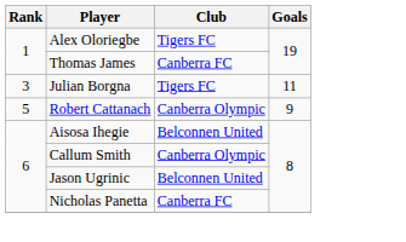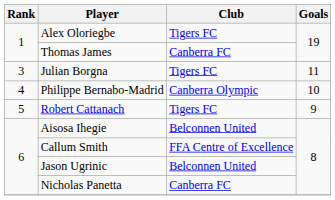 <table class=wikitable style=text-align:center>
 <tr>
 <th>Rank</th>
 <th>Player</th>
 <th>Club</th>
 <th>Goals</th>
 </tr>
 <tr>
 <td rowspan=2>1</td>
 <td align=left> Alex Oloriegbe</td>
 <td align=left><a href='#'>Tigers FC</a></td>
 <td rowspan=2>19</td>
 </tr>
 <tr>
 <td align=left> Thomas James</td>
 <td align=left><a href='#'>Canberra FC</a></td>
 </tr>
 <tr>
 <td rowspan=1>3</td>
 <td align=left> Julian Borgna</td>
 <td align=left><a href='#'>Tigers FC</a></td>
 <td rowspan=1>11</td>
 </tr>
 <tr>
+<td rowspan=1>4</td>
+<td align=left> Philippe Bernabo-Madrid</td>
+<td align=left><a href='#'>Canberra Olympic</a></td>
+<td rowspan=1>10</td>
+</tr>
+<tr>
 <td rowspan=1>5</td>
 <td align=left> <a href='#'>Robert Cattanach</a></td>
-<td align=left><a href='#'>Canberra Olympic</a></td>
+<td align=left><a href='#'>Tigers FC</a></td>
 <td rowspan=1>9</td>
 </tr>
 <tr>
 <td rowspan=4>6</td>
 <td align=left> Aisosa Ihegie</td>
 <td align=left><a href='#'>Belconnen United</a></td>
 <td rowspan=4>8</td>
 </tr>
 <tr>
 <td align=left> Callum Smith</td>
-<td align=left><a href='#'>Canberra Olympic</a></td>
+<td align=left><a href='#'>FFA Centre of Excellence</a></td>
 </tr>
 <tr>
 <td align=left> Jason Ugrinic</td>
 <td align=left><a href='#'>Belconnen United</a></td>
 </tr>
 <tr>
 <td align=left> Nicholas Panetta</td>
 <td align=left><a href='#'>Canberra FC</a></td>
 </tr>
 <tr>
 </tr>
 </table>
